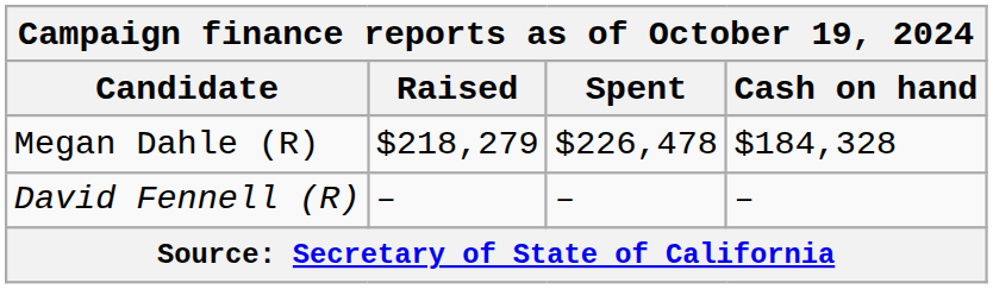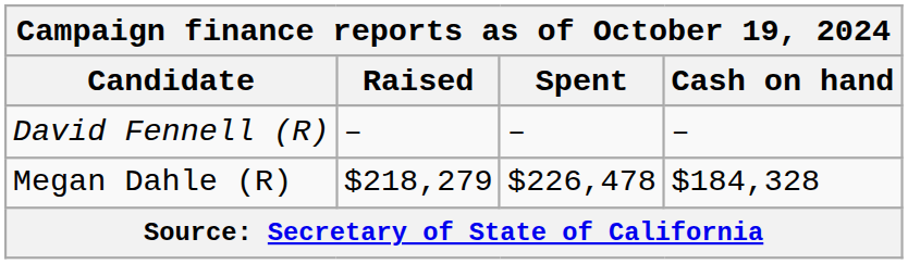 <table class="wikitable sortable">
 <tr>
 <th colspan=4>Campaign finance reports as of October 19, 2024</th>
 </tr>
 <tr style="text-align:center;">
 <th>Candidate</th>
 <th>Raised</th>
 <th>Spent</th>
 <th>Cash on hand</th>
 </tr>
 <tr>
+<td><em>David Fennell (R)</em></td>
+<td>–</td>
+<td>–</td>
+<td>–</td>
+</tr>
+<tr>
 <td>Megan Dahle (R)</td>
 <td>$218,279</td>
 <td>$226,478</td>
 <td>$184,328</td>
 </tr>
 <tr>
-<td><em>David Fennell (R)</em></td>
-<td>–</td>
-<td>–</td>
-<td>–</td>
-</tr>
-<tr>
 <th colspan="4"><small>Source: <a href='#'>Secretary of State of California</a></small></th>
 </tr>
 </table>
